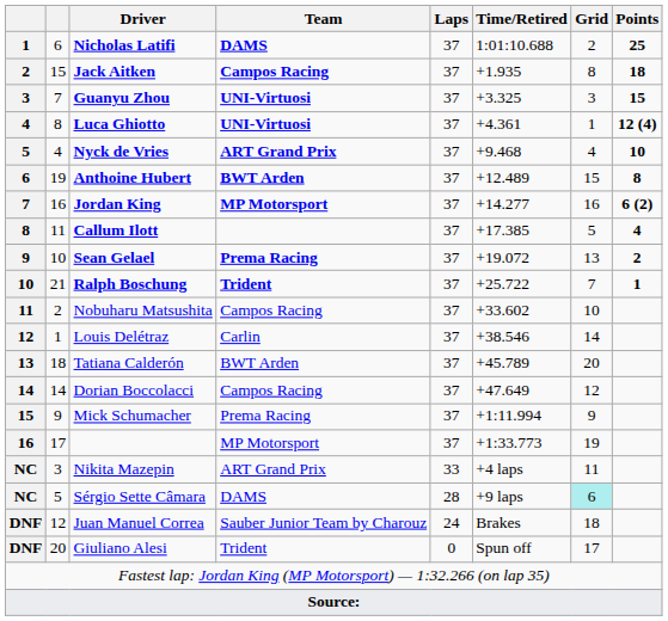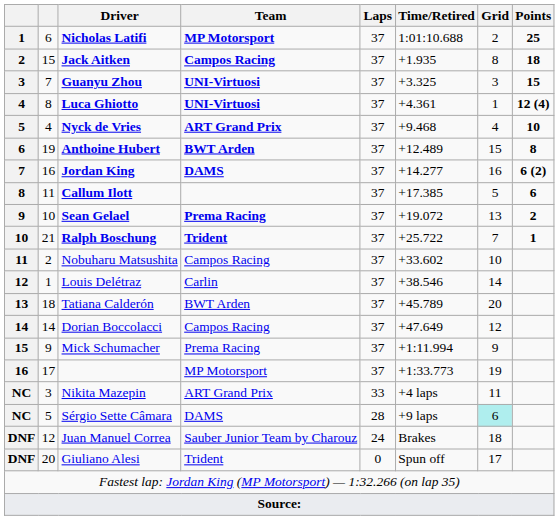 <table class="wikitable" style="font-size: 85%;">
 <tr>
 <th></th>
 <th></th>
 <th>Driver</th>
 <th>Team</th>
 <th>Laps</th>
 <th>Time/Retired</th>
 <th>Grid</th>
 <th>Points</th>
 </tr>
 <tr>
 <th>1</th>
 <td align="center">6</td>
 <td> <strong><a href='#'>Nicholas Latifi</a></strong></td>
-<td><strong><a href='#'>DAMS</a></strong></td>
+<td><strong><a href='#'>MP Motorsport</a></strong></td>
 <td align="center">37</td>
 <td>1:01:10.688</td>
 <td align="center">2</td>
 <td align="center"><strong>25</strong></td>
 </tr>
 <tr>
 <th>2</th>
 <td align="center">15</td>
 <td> <strong><a href='#'>Jack Aitken</a></strong></td>
 <td><strong><a href='#'>Campos Racing</a></strong></td>
 <td align="center">37</td>
 <td>+1.935</td>
 <td align="center">8</td>
 <td align="center"><strong>18</strong></td>
 </tr>
 <tr>
 <th>3</th>
 <td align="center">7</td>
 <td> <strong><a href='#'>Guanyu Zhou</a></strong></td>
 <td><strong><a href='#'>UNI-Virtuosi</a></strong></td>
 <td align="center">37</td>
 <td>+3.325</td>
 <td align="center">3</td>
 <td align="center"><strong>15</strong></td>
 </tr>
 <tr>
 <th>4</th>
 <td align="center">8</td>
 <td> <strong><a href='#'>Luca Ghiotto</a></strong></td>
 <td><strong><a href='#'>UNI-Virtuosi</a></strong></td>
 <td align="center">37</td>
 <td>+4.361</td>
 <td align="center">1</td>
 <td align="center"><strong>12 (4)</strong></td>
 </tr>
 <tr>
 <th>5</th>
 <td align="center">4</td>
 <td> <strong><a href='#'>Nyck de Vries</a></strong></td>
 <td><strong><a href='#'>ART Grand Prix</a></strong></td>
 <td align="center">37</td>
 <td>+9.468</td>
 <td align="center">4</td>
 <td align="center"><strong>10</strong></td>
 </tr>
 <tr>
 <th>6</th>
 <td align="center">19</td>
 <td> <strong><a href='#'>Anthoine Hubert</a></strong></td>
 <td><strong><a href='#'>BWT Arden</a></strong></td>
 <td align="center">37</td>
 <td>+12.489</td>
 <td align="center">15</td>
 <td align="center"><strong>8</strong></td>
 </tr>
 <tr>
 <th>7</th>
 <td align="center">16</td>
 <td> <strong><a href='#'>Jordan King</a></strong></td>
-<td><strong><a href='#'>MP Motorsport</a></strong></td>
+<td><strong><a href='#'>DAMS</a></strong></td>
 <td align="center">37</td>
 <td>+14.277</td>
 <td align="center">16</td>
 <td align="center"><strong>6 (2)</strong></td>
 </tr>
 <tr>
 <th>8</th>
 <td align="center">11</td>
 <td> <strong><a href='#'>Callum Ilott</a></strong></td>
 <td><strong></strong></td>
 <td align="center">37</td>
 <td>+17.385</td>
 <td align="center">5</td>
-<td align="center"><strong>4</strong></td>
+<td align="center"><strong>6</strong></td>
 </tr>
 <tr>
 <th>9</th>
 <td align="center">10</td>
 <td> <strong><a href='#'>Sean Gelael</a></strong></td>
 <td><strong><a href='#'>Prema Racing</a></strong></td>
 <td align="center">37</td>
 <td>+19.072</td>
 <td align="center">13</td>
 <td align="center"><strong>2</strong></td>
 </tr>
 <tr>
 <th>10</th>
 <td align="center">21</td>
 <td> <strong><a href='#'>Ralph Boschung</a></strong></td>
 <td><strong><a href='#'>Trident</a></strong></td>
 <td align="center">37</td>
 <td>+25.722</td>
 <td align="center">7</td>
 <td align="center"><strong>1</strong></td>
 </tr>
 <tr>
 <th>11</th>
 <td align="center">2</td>
 <td> <a href='#'>Nobuharu Matsushita</a></td>
 <td><a href='#'>Campos Racing</a></td>
 <td align="center">37</td>
 <td>+33.602</td>
 <td align="center">10</td>
 <td align="center"></td>
 </tr>
 <tr>
 <th>12</th>
 <td align="center">1</td>
 <td> <a href='#'>Louis Delétraz</a></td>
 <td><a href='#'>Carlin</a></td>
 <td align="center">37</td>
 <td>+38.546</td>
 <td align="center">14</td>
 <td align="center"></td>
 </tr>
 <tr>
 <th>13</th>
 <td align="center">18</td>
 <td> <a href='#'>Tatiana Calderón</a></td>
 <td><a href='#'>BWT Arden</a></td>
 <td align="center">37</td>
 <td>+45.789</td>
 <td align="center">20</td>
 <td align="center"></td>
 </tr>
 <tr>
 <th>14</th>
 <td align="center">14</td>
 <td> <a href='#'>Dorian Boccolacci</a></td>
 <td><a href='#'>Campos Racing</a></td>
 <td align="center">37</td>
 <td>+47.649</td>
 <td align="center">12</td>
 <td align="center"></td>
 </tr>
 <tr>
 <th>15</th>
 <td align="center">9</td>
 <td> <a href='#'>Mick Schumacher</a></td>
 <td><a href='#'>Prema Racing</a></td>
 <td align="center">37</td>
 <td>+1:11.994</td>
 <td align="center">9</td>
 <td align="center"></td>
 </tr>
 <tr>
 <th>16</th>
 <td align="center">17</td>
 <td></td>
 <td><a href='#'>MP Motorsport</a></td>
 <td align="center">37</td>
 <td>+1:33.773</td>
 <td align="center">19</td>
 <td align="center"></td>
 </tr>
 <tr>
 <th>NC</th>
 <td align="center">3</td>
 <td> <a href='#'>Nikita Mazepin</a></td>
 <td><a href='#'>ART Grand Prix</a></td>
 <td align="center">33</td>
 <td>+4 laps</td>
 <td align="center">11</td>
 <td align="center"></td>
 </tr>
 <tr>
 <th>NC</th>
 <td align="center">5</td>
 <td> <a href='#'>Sérgio Sette Câmara</a></td>
 <td><a href='#'>DAMS</a></td>
 <td align="center">28</td>
 <td>+9 laps</td>
 <td align="center" style="background: paleturquoise;">6</td>
 <td align="center"></td>
 </tr>
 <tr>
 <th>DNF</th>
 <td align="center">12</td>
 <td> <a href='#'>Juan Manuel Correa</a></td>
 <td><a href='#'>Sauber Junior Team by Charouz</a></td>
 <td align="center">24</td>
 <td>Brakes</td>
 <td align="center">18</td>
 <td align="center"></td>
 </tr>
 <tr>
 <th>DNF</th>
 <td align="center">20</td>
 <td> <a href='#'>Giuliano Alesi</a></td>
 <td><a href='#'>Trident</a></td>
 <td align="center">0</td>
 <td>Spun off</td>
 <td align="center">17</td>
 <td align="center"></td>
 </tr>
 <tr>
 <td colspan="8" align="center"><em>Fastest lap: <a href='#'>Jordan King</a> (<a href='#'>MP Motorsport</a>) — 1:32.266 (on lap 35)</em></td>
 </tr>
 <tr>
 <td style="background:#eaecf0; text-align:center;" colspan="8"><strong>Source:</strong></td>
 </tr>
 </table>
